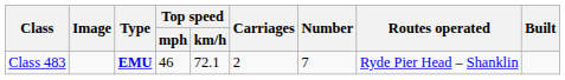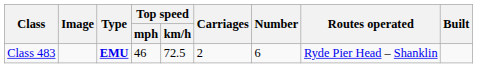 <table class="wikitable">
 <tr style="background:#f9f9f9;">
 <th rowspan="2">Class</th>
 <th rowspan="2">Image</th>
 <th rowspan="2">Type</th>
 <th colspan="2">Top speed</th>
 <th rowspan="2">Carriages</th>
 <th rowspan="2">Number</th>
 <th rowspan="2">Routes operated</th>
 <th rowspan="2">Built</th>
 </tr>
 <tr style="background:#f9f9f9;">
 <th>mph</th>
 <th>km/h</th>
 </tr>
 <tr>
 <td><a href='#'>Class 483</a></td>
 <td></td>
 <td><strong><a href='#'>EMU</a></strong></td>
 <td>46</td>
-<td>72.1</td>
+<td>72.5</td>
 <td>2</td>
-<td>7</td>
+<td>6</td>
 <td><a href='#'>Ryde Pier Head</a> – <a href='#'>Shanklin</a></td>
 <td></td>
 </tr>
 </table>
